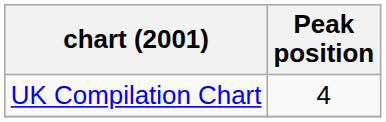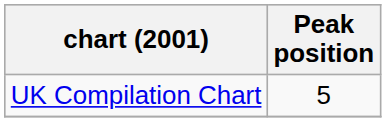 <table class="wikitable">
 <tr>
 <th>chart (2001)</th>
 <th>Peak<br>position</th>
 </tr>
 <tr>
 <td align="left"><a href='#'>UK Compilation Chart</a></td>
-<td align="center">4</td>
+<td align="center">5</td>
 </tr>
 <tr>
 </tr>
 </table>
